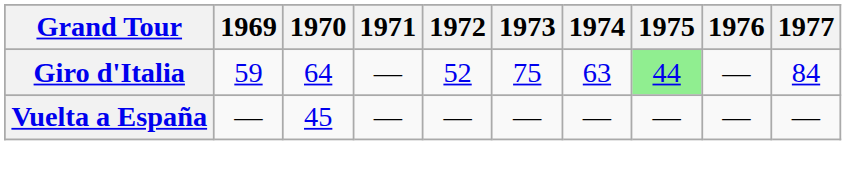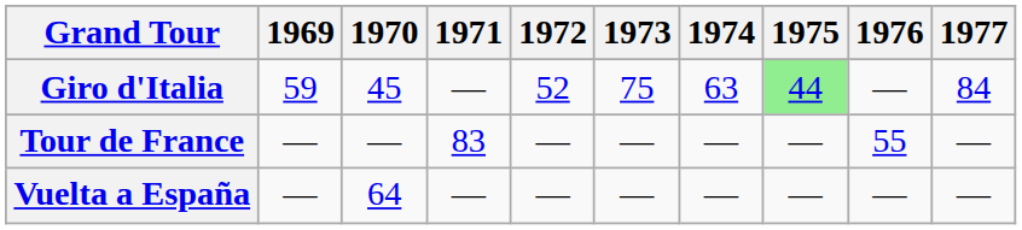 <table class="wikitable plainrowheaders">
 <tr>
 <th scope="col"><a href='#'>Grand Tour</a></th>
 <th scope="col">1969</th>
 <th scope="col">1970</th>
 <th scope="col">1971</th>
 <th scope="col">1972</th>
 <th scope="col">1973</th>
 <th scope="col">1974</th>
 <th scope="col">1975</th>
 <th scope="col">1976</th>
 <th scope="col">1977</th>
 </tr>
 <tr style="text-align:center;">
 <th scope="row"> <a href='#'>Giro d'Italia</a></th>
 <td><a href='#'>59</a></td>
-<td><a href='#'>64</a></td>
+<td><a href='#'>45</a></td>
 <td>—</td>
 <td><a href='#'>52</a></td>
 <td><a href='#'>75</a></td>
 <td><a href='#'>63</a></td>
 <td style="background: lightgreen;"><a href='#'>44</a></td>
 <td>—</td>
 <td><a href='#'>84</a></td>
 </tr>
 <tr style="text-align:center;">
+<th scope="row"> <a href='#'>Tour de France</a></th>
+<td>—</td>
+<td>—</td>
+<td><a href='#'>83</a></td>
+<td>—</td>
+<td>—</td>
+<td>—</td>
+<td>—</td>
+<td><a href='#'>55</a></td>
+<td>—</td>
+</tr>
+<tr style="text-align:center;">
 <th scope="row"> <a href='#'>Vuelta a España</a></th>
 <td>—</td>
-<td><a href='#'>45</a></td>
+<td><a href='#'>64</a></td>
 <td>—</td>
 <td>—</td>
 <td>—</td>
 <td>—</td>
 <td>—</td>
 <td>—</td>
 <td>—</td>
 </tr>
 </table>
